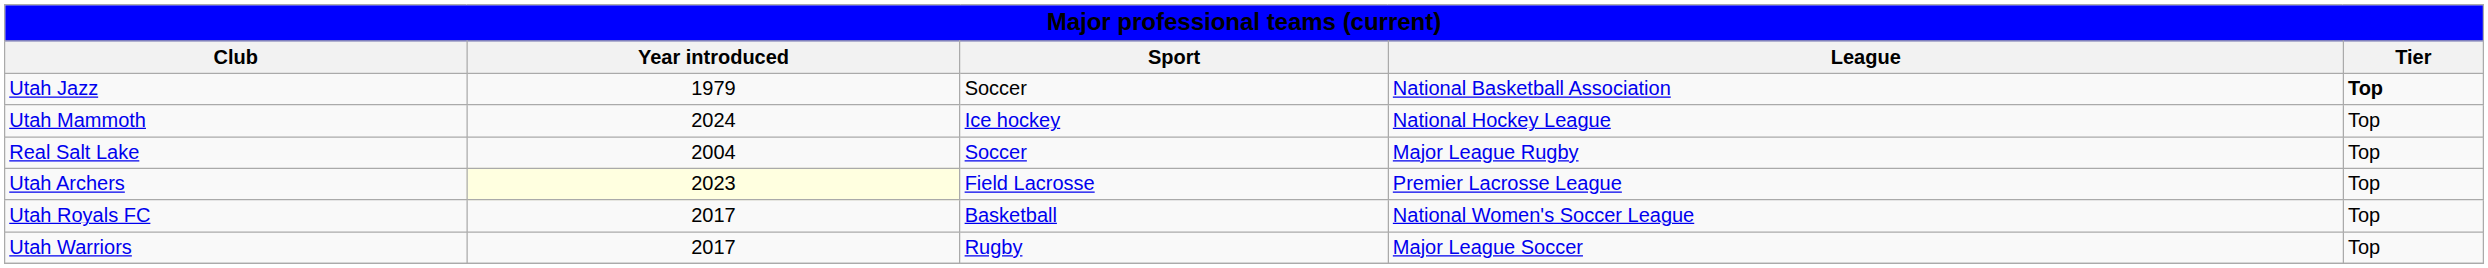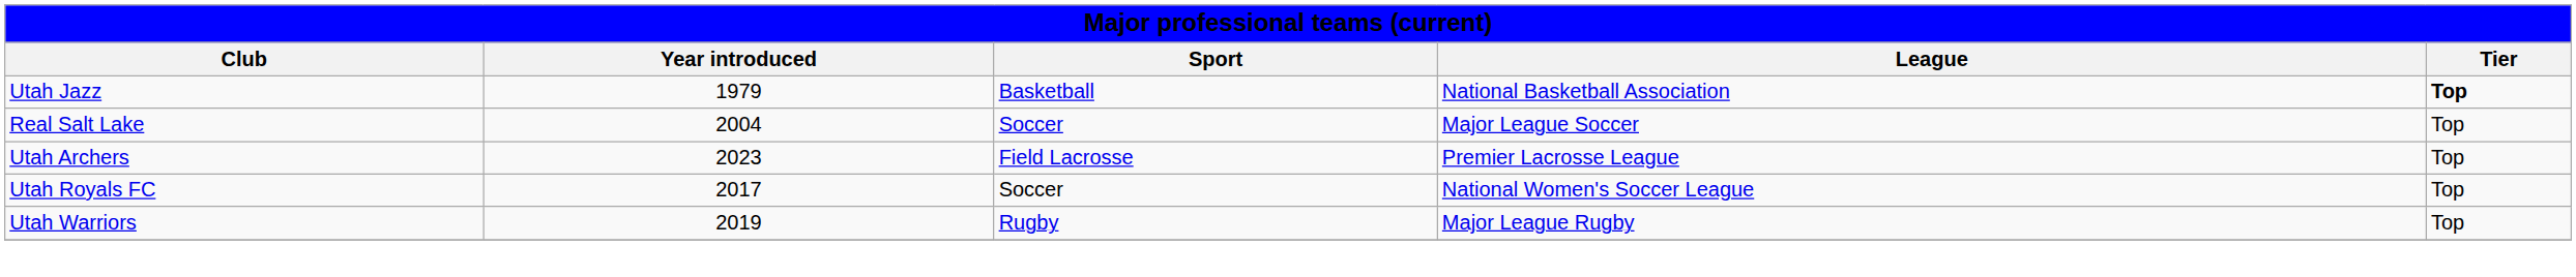 <table class="wikitable sortable" style="width:100%;">
 <tr>
 <th style="background:blue;" colspan="5"><big><span>Major professional teams (current)</span></big></th>
 </tr>
 <tr>
 <th>Club</th>
 <th>Year introduced</th>
 <th>Sport</th>
 <th>League</th>
 <th>Tier</th>
 </tr>
 <tr>
 <td><a href='#'>Utah Jazz</a></td>
 <td align=center>1979</td>
-<td>Soccer</td>
+<td><a href='#'>Basketball</a></td>
 <td><a href='#'>National Basketball Association</a></td>
 <td><strong>Top</strong></td>
-</tr>
-<tr>
-<td><a href='#'>Utah Mammoth</a></td>
-<td align=center>2024</td>
-<td><a href='#'>Ice hockey</a></td>
-<td><a href='#'>National Hockey League</a></td>
-<td>Top</td>
 </tr>
 <tr>
 <td><a href='#'>Real Salt Lake</a></td>
 <td align=center>2004</td>
 <td><a href='#'>Soccer</a></td>
-<td><a href='#'>Major League Rugby</a></td>
+<td><a href='#'>Major League Soccer</a></td>
 <td>Top</td>
 </tr>
 <tr>
 <td><a href='#'>Utah Archers</a></td>
-<td align=center style="background: lightyellow;">2023</td>
+<td align=center>2023</td>
 <td><a href='#'>Field Lacrosse</a></td>
 <td><a href='#'>Premier Lacrosse League</a></td>
 <td>Top</td>
 </tr>
 <tr>
 <td><a href='#'>Utah Royals FC</a></td>
 <td align=center>2017</td>
-<td><a href='#'>Basketball</a></td>
+<td>Soccer</td>
 <td><a href='#'>National Women's Soccer League</a></td>
 <td>Top</td>
 </tr>
 <tr>
 <td><a href='#'>Utah Warriors</a></td>
-<td align=center>2017</td>
+<td align=center>2019</td>
 <td><a href='#'>Rugby</a></td>
-<td><a href='#'>Major League Soccer</a></td>
+<td><a href='#'>Major League Rugby</a></td>
 <td>Top</td>
 </tr>
 <tr>
 </tr>
 </table>
